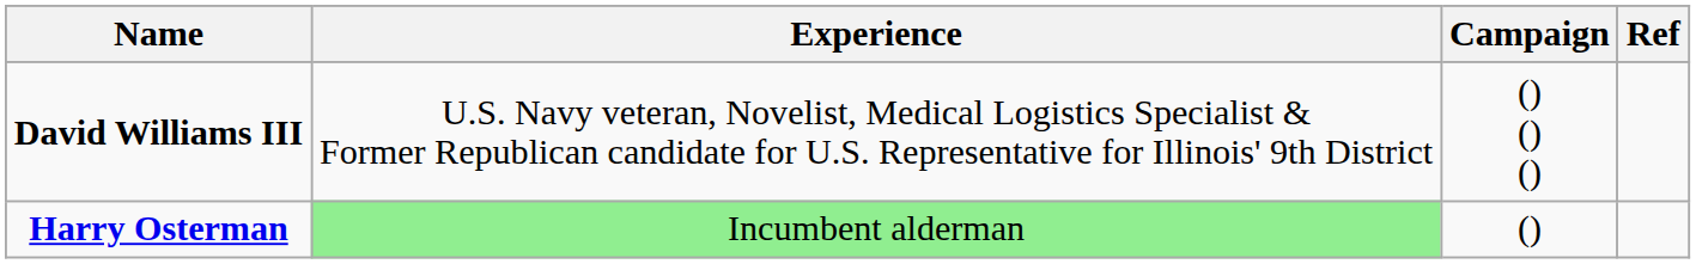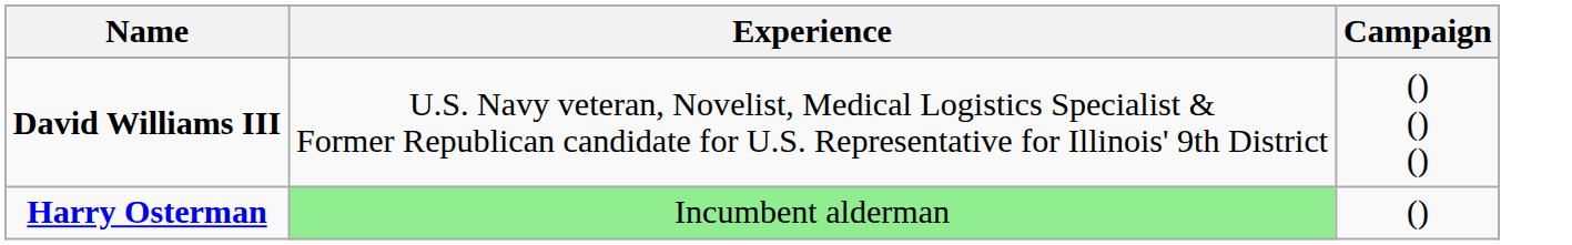 <table class="wikitable" style="text-align:center">
 <tr>
 <th>Name</th>
 <th>Experience</th>
 <th>Campaign</th>
-<th>Ref</th>
 </tr>
 <tr>
 <td><strong>David Williams III</strong></td>
 <td>U.S. Navy veteran, Novelist, Medical Logistics Specialist & <br> Former Republican candidate for U.S. Representative for Illinois' 9th District</td>
 <td>()<br>()<br>()</td>
-<td></td>
 </tr>
 <tr>
 <td><strong><a href='#'>Harry Osterman</a></strong></td>
 <td style="background: lightgreen;">Incumbent alderman</td>
 <td>()</td>
-<td></td>
 </tr>
 </table>
